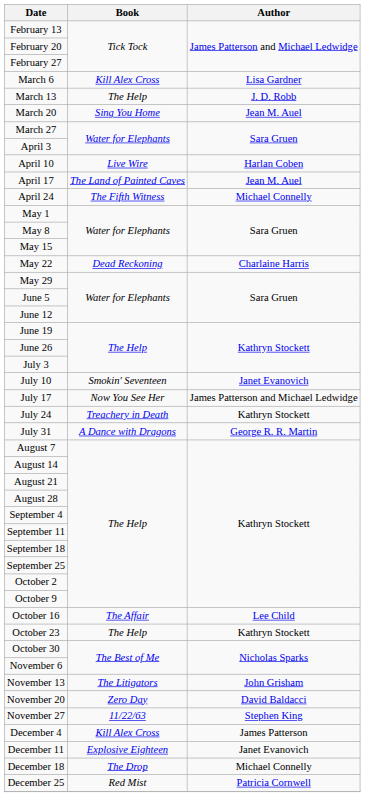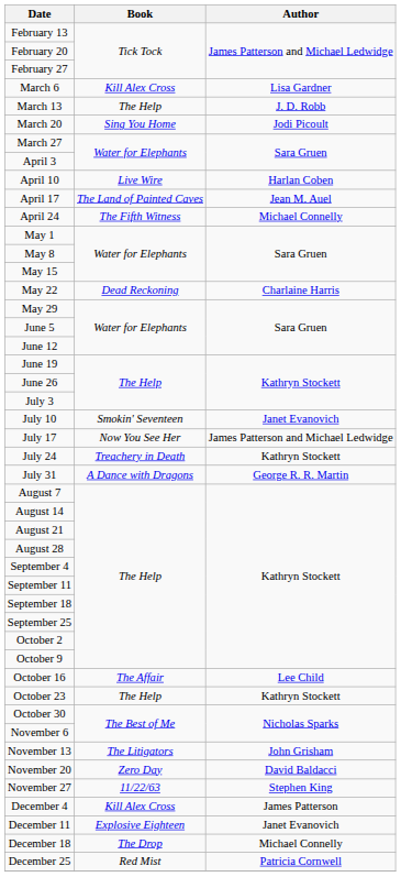 <table class="wikitable sortable" style="text-align: center">
 <tr>
 <th>Date</th>
 <th>Book</th>
 <th>Author</th>
 </tr>
 <tr>
 <td>February 13</td>
 <td rowspan=3><em>Tick Tock</em></td>
 <td rowspan=3><a href='#'>James Patterson</a> and <a href='#'>Michael Ledwidge</a></td>
 </tr>
 <tr>
 <td>February 20</td>
 </tr>
 <tr>
 <td>February 27</td>
 </tr>
 <tr>
 <td>March 6</td>
 <td><em><a href='#'>Kill Alex Cross</a></em></td>
 <td><a href='#'>Lisa Gardner</a></td>
 </tr>
 <tr>
 <td>March 13</td>
 <td><em>The Help</em></td>
 <td><a href='#'>J. D. Robb</a></td>
 </tr>
 <tr>
 <td>March 20</td>
 <td><em><a href='#'>Sing You Home</a></em></td>
-<td><a href='#'>Jean M. Auel</a></td>
+<td><a href='#'>Jodi Picoult</a></td>
 </tr>
 <tr>
 <td>March 27</td>
 <td rowspan=2><em><a href='#'>Water for Elephants</a></em></td>
 <td rowspan=2><a href='#'>Sara Gruen</a></td>
 </tr>
 <tr>
 <td>April 3</td>
 </tr>
 <tr>
 <td>April 10</td>
 <td><em><a href='#'>Live Wire</a></em></td>
 <td><a href='#'>Harlan Coben</a></td>
 </tr>
 <tr>
 <td>April 17</td>
 <td><em><a href='#'>The Land of Painted Caves</a></em></td>
 <td><a href='#'>Jean M. Auel</a></td>
 </tr>
 <tr>
 <td>April 24</td>
 <td><em><a href='#'>The Fifth Witness</a></em></td>
 <td><a href='#'>Michael Connelly</a></td>
 </tr>
 <tr>
 <td>May 1</td>
 <td rowspan=3><em>Water for Elephants</em></td>
 <td rowspan=3>Sara Gruen</td>
 </tr>
 <tr>
 <td>May 8</td>
 </tr>
 <tr>
 <td>May 15</td>
 </tr>
 <tr>
 <td>May 22</td>
 <td><em><a href='#'>Dead Reckoning</a></em></td>
 <td><a href='#'>Charlaine Harris</a></td>
 </tr>
 <tr>
 <td>May 29</td>
 <td rowspan=3><em>Water for Elephants</em></td>
 <td rowspan=3>Sara Gruen</td>
 </tr>
 <tr>
 <td>June 5</td>
 </tr>
 <tr>
 <td>June 12</td>
 </tr>
 <tr>
 <td>June 19</td>
 <td rowspan=3><em><a href='#'>The Help</a></em></td>
 <td rowspan=3><a href='#'>Kathryn Stockett</a></td>
 </tr>
 <tr>
 <td>June 26</td>
 </tr>
 <tr>
 <td>July 3</td>
 </tr>
 <tr>
 <td>July 10</td>
 <td><em>Smokin' Seventeen</em></td>
 <td><a href='#'>Janet Evanovich</a></td>
 </tr>
 <tr>
 <td>July 17</td>
 <td><em>Now You See Her</em></td>
 <td>James Patterson and Michael Ledwidge</td>
 </tr>
 <tr>
 <td>July 24</td>
 <td><em><a href='#'>Treachery in Death</a></em></td>
 <td>Kathryn Stockett</td>
 </tr>
 <tr>
 <td>July 31</td>
 <td><em><a href='#'>A Dance with Dragons</a></em></td>
 <td><a href='#'>George R. R. Martin</a></td>
 </tr>
 <tr>
 <td>August 7</td>
 <td rowspan=10><em>The Help</em></td>
 <td rowspan=10>Kathryn Stockett</td>
 </tr>
 <tr>
 <td>August 14</td>
 </tr>
 <tr>
 <td>August 21</td>
 </tr>
 <tr>
 <td>August 28</td>
 </tr>
 <tr>
 <td>September 4</td>
 </tr>
 <tr>
 <td>September 11</td>
 </tr>
 <tr>
 <td>September 18</td>
 </tr>
 <tr>
 <td>September 25</td>
 </tr>
 <tr>
 <td>October 2</td>
 </tr>
 <tr>
 <td>October 9</td>
 </tr>
 <tr>
 <td>October 16</td>
 <td><em><a href='#'>The Affair</a></em></td>
 <td><a href='#'>Lee Child</a></td>
 </tr>
 <tr>
 <td>October 23</td>
 <td><em>The Help</em></td>
 <td>Kathryn Stockett</td>
 </tr>
 <tr>
 <td>October 30</td>
 <td rowspan=2><em><a href='#'>The Best of Me</a></em></td>
 <td rowspan=2><a href='#'>Nicholas Sparks</a></td>
 </tr>
 <tr>
 <td>November 6</td>
 </tr>
 <tr>
 <td>November 13</td>
 <td><em><a href='#'>The Litigators</a></em></td>
 <td><a href='#'>John Grisham</a></td>
 </tr>
 <tr>
 <td>November 20</td>
 <td><em><a href='#'>Zero Day</a></em></td>
 <td><a href='#'>David Baldacci</a></td>
 </tr>
 <tr>
 <td>November 27</td>
 <td><em><a href='#'>11/22/63</a></em></td>
 <td><a href='#'>Stephen King</a></td>
 </tr>
 <tr>
 <td>December 4</td>
 <td><em><a href='#'>Kill Alex Cross</a></em></td>
 <td>James Patterson</td>
 </tr>
 <tr>
 <td>December 11</td>
 <td><em><a href='#'>Explosive Eighteen</a></em></td>
 <td>Janet Evanovich</td>
 </tr>
 <tr>
 <td>December 18</td>
 <td><em><a href='#'>The Drop</a></em></td>
 <td>Michael Connelly</td>
 </tr>
 <tr>
 <td>December 25</td>
 <td><em>Red Mist</em></td>
 <td><a href='#'>Patricia Cornwell</a></td>
 </tr>
 <tr>
 </tr>
 </table>
